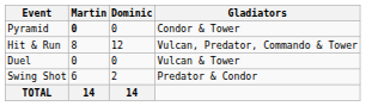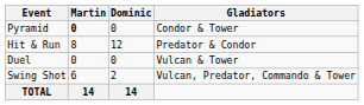 <table class="wikitable">
 <tr>
 <th>Event</th>
 <th>Martin</th>
 <th>Dominic</th>
 <th>Gladiators</th>
 </tr>
 <tr>
 <td>Pyramid</td>
 <td><strong>0</strong></td>
 <td>0</td>
 <td>Condor & Tower</td>
 </tr>
 <tr>
 <td>Hit & Run</td>
 <td>8</td>
 <td>12</td>
-<td>Vulcan, Predator, Commando & Tower</td>
+<td>Predator & Condor</td>
 </tr>
 <tr>
 <td>Duel</td>
 <td>0</td>
 <td>0</td>
 <td>Vulcan & Tower</td>
 </tr>
 <tr>
 <td>Swing Shot</td>
 <td>6</td>
 <td>2</td>
-<td>Predator & Condor</td>
+<td>Vulcan, Predator, Commando & Tower</td>
 </tr>
 <tr>
 <th>TOTAL</th>
 <th>14</th>
 <th>14</th>
 </tr>
 </table>
